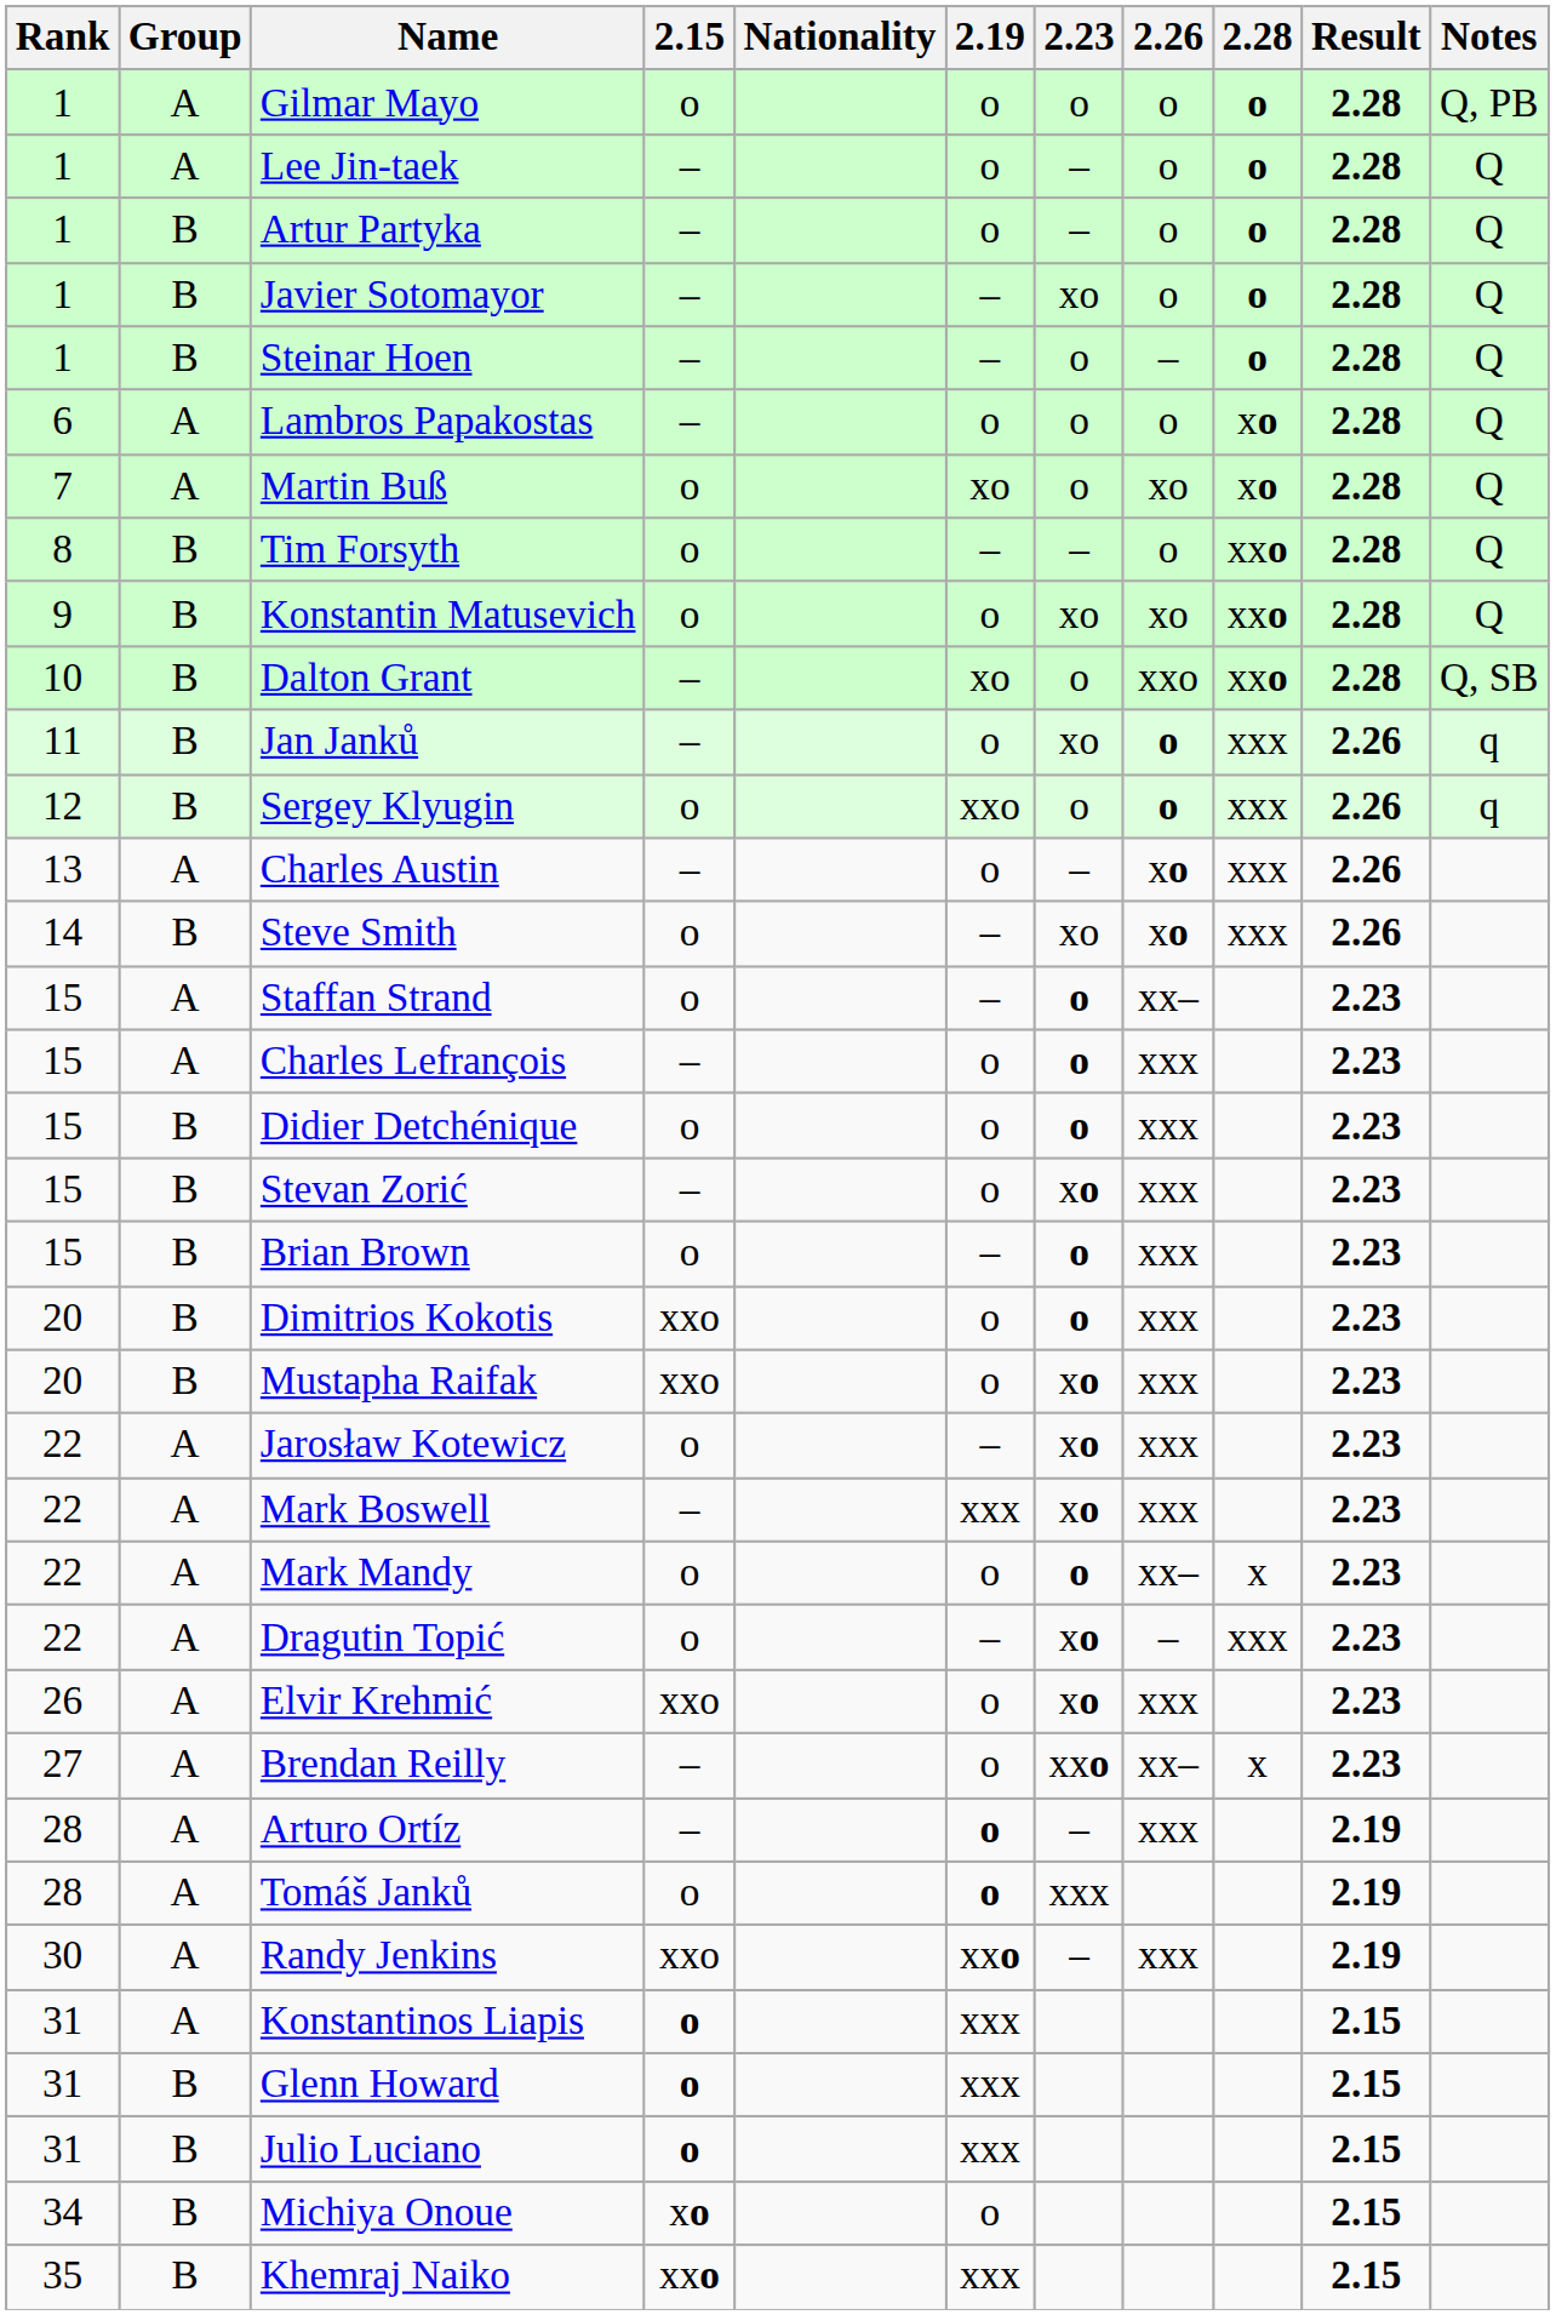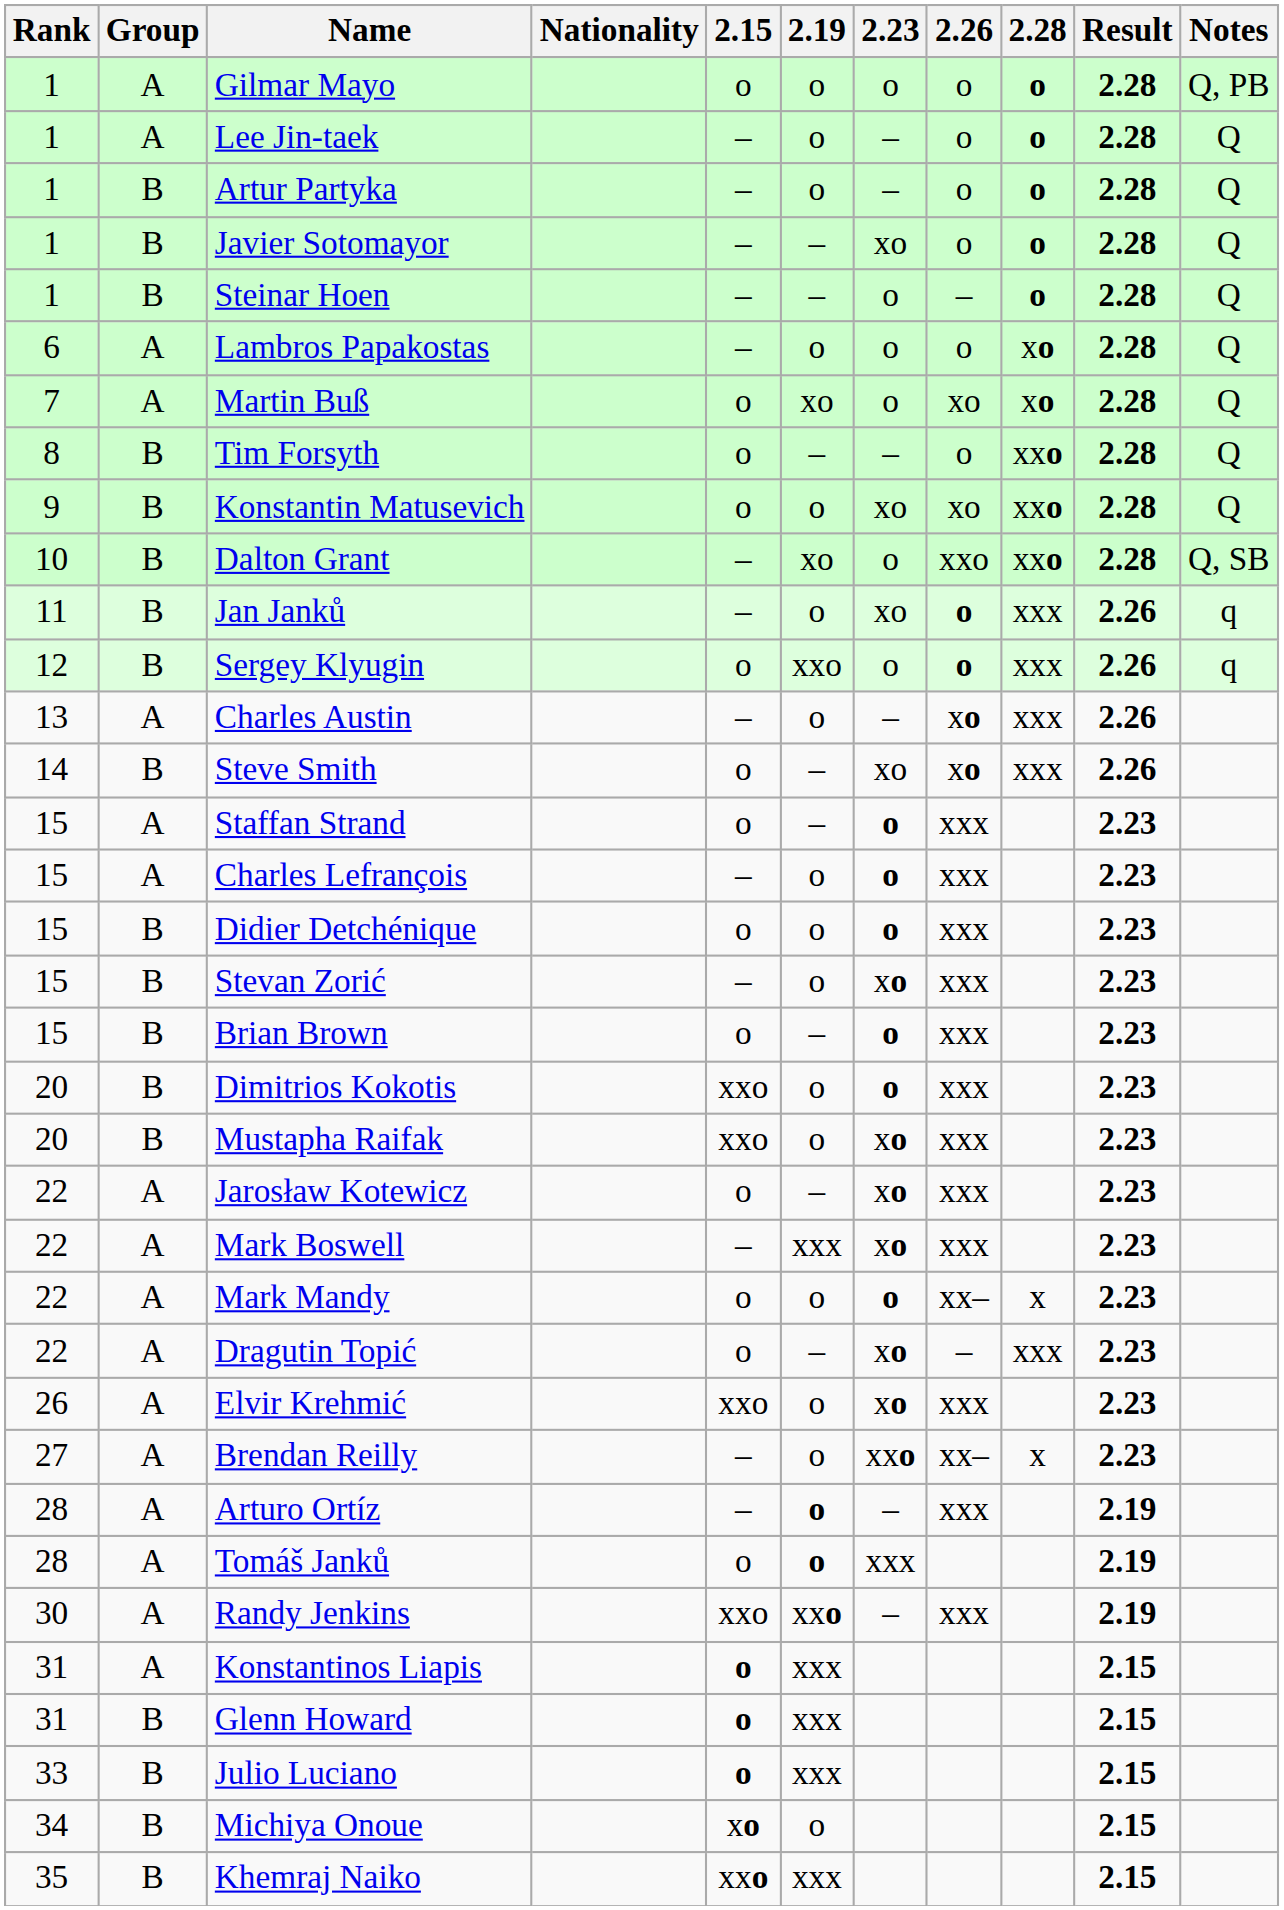 <table class="wikitable sortable" style="text-align:center">
 <tr>
 <th>Rank</th>
 <th>Group</th>
 <th>Name</th>
+<th>Nationality</th>
 <th>2.15</th>
-<th>Nationality</th>
 <th>2.19</th>
 <th>2.23</th>
 <th>2.26</th>
 <th>2.28</th>
 <th>Result</th>
 <th>Notes</th>
 </tr>
 <tr bgcolor=ccffcc>
 <td>1</td>
 <td>A</td>
 <td align=left><a href='#'>Gilmar Mayo</a></td>
+<td align=left></td>
 <td>o</td>
-<td align=left></td>
 <td>o</td>
 <td>o</td>
 <td>o</td>
 <td><strong>o</strong></td>
 <td><strong>2.28</strong></td>
 <td>Q, PB</td>
 </tr>
 <tr bgcolor=ccffcc>
 <td>1</td>
 <td>A</td>
 <td align=left><a href='#'>Lee Jin-taek</a></td>
+<td align=left></td>
 <td>–</td>
-<td align=left></td>
 <td>o</td>
 <td>–</td>
 <td>o</td>
 <td><strong>o</strong></td>
 <td><strong>2.28</strong></td>
 <td>Q</td>
 </tr>
 <tr bgcolor=ccffcc>
 <td>1</td>
 <td>B</td>
 <td align=left><a href='#'>Artur Partyka</a></td>
+<td align=left></td>
 <td>–</td>
-<td align=left></td>
 <td>o</td>
 <td>–</td>
 <td>o</td>
 <td><strong>o</strong></td>
 <td><strong>2.28</strong></td>
 <td>Q</td>
 </tr>
 <tr bgcolor=ccffcc>
 <td>1</td>
 <td>B</td>
 <td align=left><a href='#'>Javier Sotomayor</a></td>
+<td align=left></td>
 <td>–</td>
-<td align=left></td>
 <td>–</td>
 <td>xo</td>
 <td>o</td>
 <td><strong>o</strong></td>
 <td><strong>2.28</strong></td>
 <td>Q</td>
 </tr>
 <tr bgcolor=ccffcc>
 <td>1</td>
 <td>B</td>
 <td align=left><a href='#'>Steinar Hoen</a></td>
+<td align=left></td>
 <td>–</td>
-<td align=left></td>
 <td>–</td>
 <td>o</td>
 <td>–</td>
 <td><strong>o</strong></td>
 <td><strong>2.28</strong></td>
 <td>Q</td>
 </tr>
 <tr bgcolor=ccffcc>
 <td>6</td>
 <td>A</td>
 <td align=left><a href='#'>Lambros Papakostas</a></td>
+<td align=left></td>
 <td>–</td>
-<td align=left></td>
 <td>o</td>
 <td>o</td>
 <td>o</td>
 <td>x<strong>o</strong></td>
 <td><strong>2.28</strong></td>
 <td>Q</td>
 </tr>
 <tr bgcolor=ccffcc>
 <td>7</td>
 <td>A</td>
 <td align=left><a href='#'>Martin Buß</a></td>
+<td align=left></td>
 <td>o</td>
-<td align=left></td>
 <td>xo</td>
 <td>o</td>
 <td>xo</td>
 <td>x<strong>o</strong></td>
 <td><strong>2.28</strong></td>
 <td>Q</td>
 </tr>
 <tr bgcolor=ccffcc>
 <td>8</td>
 <td>B</td>
 <td align=left><a href='#'>Tim Forsyth</a></td>
+<td align=left></td>
 <td>o</td>
-<td align=left></td>
 <td>–</td>
 <td>–</td>
 <td>o</td>
 <td>xx<strong>o</strong></td>
 <td><strong>2.28</strong></td>
 <td>Q</td>
 </tr>
 <tr bgcolor=ccffcc>
 <td>9</td>
 <td>B</td>
 <td align=left><a href='#'>Konstantin Matusevich</a></td>
+<td align=left></td>
 <td>o</td>
-<td align=left></td>
 <td>o</td>
 <td>xo</td>
 <td>xo</td>
 <td>xx<strong>o</strong></td>
 <td><strong>2.28</strong></td>
 <td>Q</td>
 </tr>
 <tr bgcolor=ccffcc>
 <td>10</td>
 <td>B</td>
 <td align=left><a href='#'>Dalton Grant</a></td>
+<td align=left></td>
 <td>–</td>
-<td align=left></td>
 <td>xo</td>
 <td>o</td>
 <td>xxo</td>
 <td>xx<strong>o</strong></td>
 <td><strong>2.28</strong></td>
 <td>Q, SB</td>
 </tr>
 <tr bgcolor=ddffdd>
 <td>11</td>
 <td>B</td>
 <td align=left><a href='#'>Jan Janků</a></td>
+<td align=left></td>
 <td>–</td>
-<td align=left></td>
 <td>o</td>
 <td>xo</td>
 <td><strong>o</strong></td>
 <td>xxx</td>
 <td><strong>2.26</strong></td>
 <td>q</td>
 </tr>
 <tr bgcolor=ddffdd>
 <td>12</td>
 <td>B</td>
 <td align=left><a href='#'>Sergey Klyugin</a></td>
+<td align=left></td>
 <td>o</td>
-<td align=left></td>
 <td>xxo</td>
 <td>o</td>
 <td><strong>o</strong></td>
 <td>xxx</td>
 <td><strong>2.26</strong></td>
 <td>q</td>
 </tr>
 <tr>
 <td>13</td>
 <td>A</td>
 <td align=left><a href='#'>Charles Austin</a></td>
+<td align=left></td>
 <td>–</td>
-<td align=left></td>
 <td>o</td>
 <td>–</td>
 <td>x<strong>o</strong></td>
 <td>xxx</td>
 <td><strong>2.26</strong></td>
 <td></td>
 </tr>
 <tr>
 <td>14</td>
 <td>B</td>
 <td align=left><a href='#'>Steve Smith</a></td>
+<td align=left></td>
 <td>o</td>
-<td align=left></td>
 <td>–</td>
 <td>xo</td>
 <td>x<strong>o</strong></td>
 <td>xxx</td>
 <td><strong>2.26</strong></td>
 <td></td>
 </tr>
 <tr>
 <td>15</td>
 <td>A</td>
 <td align=left><a href='#'>Staffan Strand</a></td>
+<td align=left></td>
 <td>o</td>
-<td align=left></td>
 <td>–</td>
 <td><strong>o</strong></td>
-<td>xx–</td>
+<td>xxx</td>
 <td></td>
 <td><strong>2.23</strong></td>
 <td></td>
 </tr>
 <tr>
 <td>15</td>
 <td>A</td>
 <td align=left><a href='#'>Charles Lefrançois</a></td>
+<td align=left></td>
 <td>–</td>
-<td align=left></td>
 <td>o</td>
 <td><strong>o</strong></td>
 <td>xxx</td>
 <td></td>
 <td><strong>2.23</strong></td>
 <td></td>
 </tr>
 <tr>
 <td>15</td>
 <td>B</td>
 <td align=left><a href='#'>Didier Detchénique</a></td>
+<td align=left></td>
 <td>o</td>
-<td align=left></td>
 <td>o</td>
 <td><strong>o</strong></td>
 <td>xxx</td>
 <td></td>
 <td><strong>2.23</strong></td>
 <td></td>
 </tr>
 <tr>
 <td>15</td>
 <td>B</td>
 <td align=left><a href='#'>Stevan Zorić</a></td>
+<td align=left></td>
 <td>–</td>
-<td align=left></td>
 <td>o</td>
 <td>x<strong>o</strong></td>
 <td>xxx</td>
 <td></td>
 <td><strong>2.23</strong></td>
 <td></td>
 </tr>
 <tr>
 <td>15</td>
 <td>B</td>
 <td align=left><a href='#'>Brian Brown</a></td>
+<td align=left></td>
 <td>o</td>
-<td align=left></td>
 <td>–</td>
 <td><strong>o</strong></td>
 <td>xxx</td>
 <td></td>
 <td><strong>2.23</strong></td>
 <td></td>
 </tr>
 <tr>
 <td>20</td>
 <td>B</td>
 <td align=left><a href='#'>Dimitrios Kokotis</a></td>
+<td align=left></td>
 <td>xxo</td>
-<td align=left></td>
 <td>o</td>
 <td><strong>o</strong></td>
 <td>xxx</td>
 <td></td>
 <td><strong>2.23</strong></td>
 <td></td>
 </tr>
 <tr>
 <td>20</td>
 <td>B</td>
 <td align=left><a href='#'>Mustapha Raifak</a></td>
+<td align=left></td>
 <td>xxo</td>
-<td align=left></td>
 <td>o</td>
 <td>x<strong>o</strong></td>
 <td>xxx</td>
 <td></td>
 <td><strong>2.23</strong></td>
 <td></td>
 </tr>
 <tr>
 <td>22</td>
 <td>A</td>
 <td align=left><a href='#'>Jarosław Kotewicz</a></td>
+<td align=left></td>
 <td>o</td>
-<td align=left></td>
 <td>–</td>
 <td>x<strong>o</strong></td>
 <td>xxx</td>
 <td></td>
 <td><strong>2.23</strong></td>
 <td></td>
 </tr>
 <tr>
 <td>22</td>
 <td>A</td>
 <td align=left><a href='#'>Mark Boswell</a></td>
+<td align=left></td>
 <td>–</td>
-<td align=left></td>
 <td>xxx</td>
 <td>x<strong>o</strong></td>
 <td>xxx</td>
 <td></td>
 <td><strong>2.23</strong></td>
 <td></td>
 </tr>
 <tr>
 <td>22</td>
 <td>A</td>
 <td align=left><a href='#'>Mark Mandy</a></td>
+<td align=left></td>
 <td>o</td>
-<td align=left></td>
 <td>o</td>
 <td><strong>o</strong></td>
 <td>xx–</td>
 <td>x</td>
 <td><strong>2.23</strong></td>
 <td></td>
 </tr>
 <tr>
 <td>22</td>
 <td>A</td>
 <td align=left><a href='#'>Dragutin Topić</a></td>
+<td align=left></td>
 <td>o</td>
-<td align=left></td>
 <td>–</td>
 <td>x<strong>o</strong></td>
 <td>–</td>
 <td>xxx</td>
 <td><strong>2.23</strong></td>
 <td></td>
 </tr>
 <tr>
 <td>26</td>
 <td>A</td>
 <td align=left><a href='#'>Elvir Krehmić</a></td>
+<td align=left></td>
 <td>xxo</td>
-<td align=left></td>
 <td>o</td>
 <td>x<strong>o</strong></td>
 <td>xxx</td>
 <td></td>
 <td><strong>2.23</strong></td>
 <td></td>
 </tr>
 <tr>
 <td>27</td>
 <td>A</td>
 <td align=left><a href='#'>Brendan Reilly</a></td>
+<td align=left></td>
 <td>–</td>
-<td align=left></td>
 <td>o</td>
 <td>xx<strong>o</strong></td>
 <td>xx–</td>
 <td>x</td>
 <td><strong>2.23</strong></td>
 <td></td>
 </tr>
 <tr>
 <td>28</td>
 <td>A</td>
 <td align=left><a href='#'>Arturo Ortíz</a></td>
+<td align=left></td>
 <td>–</td>
-<td align=left></td>
 <td><strong>o</strong></td>
 <td>–</td>
 <td>xxx</td>
 <td></td>
 <td><strong>2.19</strong></td>
 <td></td>
 </tr>
 <tr>
 <td>28</td>
 <td>A</td>
 <td align=left><a href='#'>Tomáš Janků</a></td>
+<td align=left></td>
 <td>o</td>
-<td align=left></td>
 <td><strong>o</strong></td>
 <td>xxx</td>
 <td></td>
 <td></td>
 <td><strong>2.19</strong></td>
 <td></td>
 </tr>
 <tr>
 <td>30</td>
 <td>A</td>
 <td align=left><a href='#'>Randy Jenkins</a></td>
+<td align=left></td>
 <td>xxo</td>
-<td align=left></td>
 <td>xx<strong>o</strong></td>
 <td>–</td>
 <td>xxx</td>
 <td></td>
 <td><strong>2.19</strong></td>
 <td></td>
 </tr>
 <tr>
 <td>31</td>
 <td>A</td>
 <td align=left><a href='#'>Konstantinos Liapis</a></td>
+<td align=left></td>
 <td><strong>o</strong></td>
-<td align=left></td>
 <td>xxx</td>
 <td></td>
 <td></td>
 <td></td>
 <td><strong>2.15</strong></td>
 <td></td>
 </tr>
 <tr>
 <td>31</td>
 <td>B</td>
 <td align=left><a href='#'>Glenn Howard</a></td>
+<td align=left></td>
 <td><strong>o</strong></td>
-<td align=left></td>
 <td>xxx</td>
 <td></td>
 <td></td>
 <td></td>
 <td><strong>2.15</strong></td>
 <td></td>
 </tr>
 <tr>
-<td>31</td>
+<td>33</td>
 <td>B</td>
 <td align=left><a href='#'>Julio Luciano</a></td>
+<td align=left></td>
 <td><strong>o</strong></td>
-<td align=left></td>
 <td>xxx</td>
 <td></td>
 <td></td>
 <td></td>
 <td><strong>2.15</strong></td>
 <td></td>
 </tr>
 <tr>
 <td>34</td>
 <td>B</td>
 <td align=left><a href='#'>Michiya Onoue</a></td>
+<td align=left></td>
 <td>x<strong>o</strong></td>
-<td align=left></td>
 <td>o</td>
 <td></td>
 <td></td>
 <td></td>
 <td><strong>2.15</strong></td>
 <td></td>
 </tr>
 <tr>
 <td>35</td>
 <td>B</td>
 <td align=left><a href='#'>Khemraj Naiko</a></td>
+<td align=left></td>
 <td>xx<strong>o</strong></td>
-<td align=left></td>
 <td>xxx</td>
 <td></td>
 <td></td>
 <td></td>
 <td><strong>2.15</strong></td>
 <td></td>
 </tr>
 </table>
